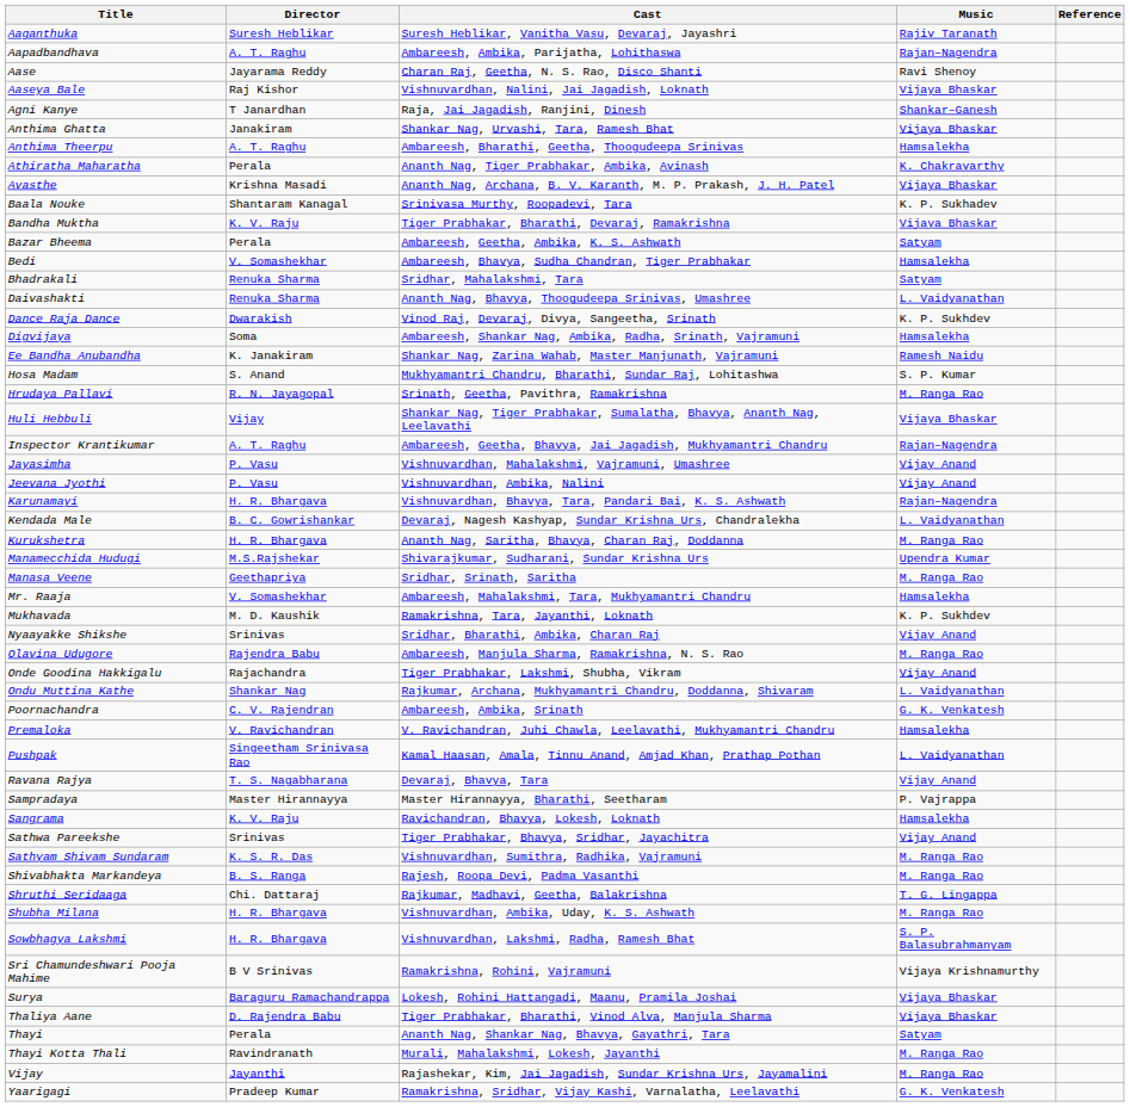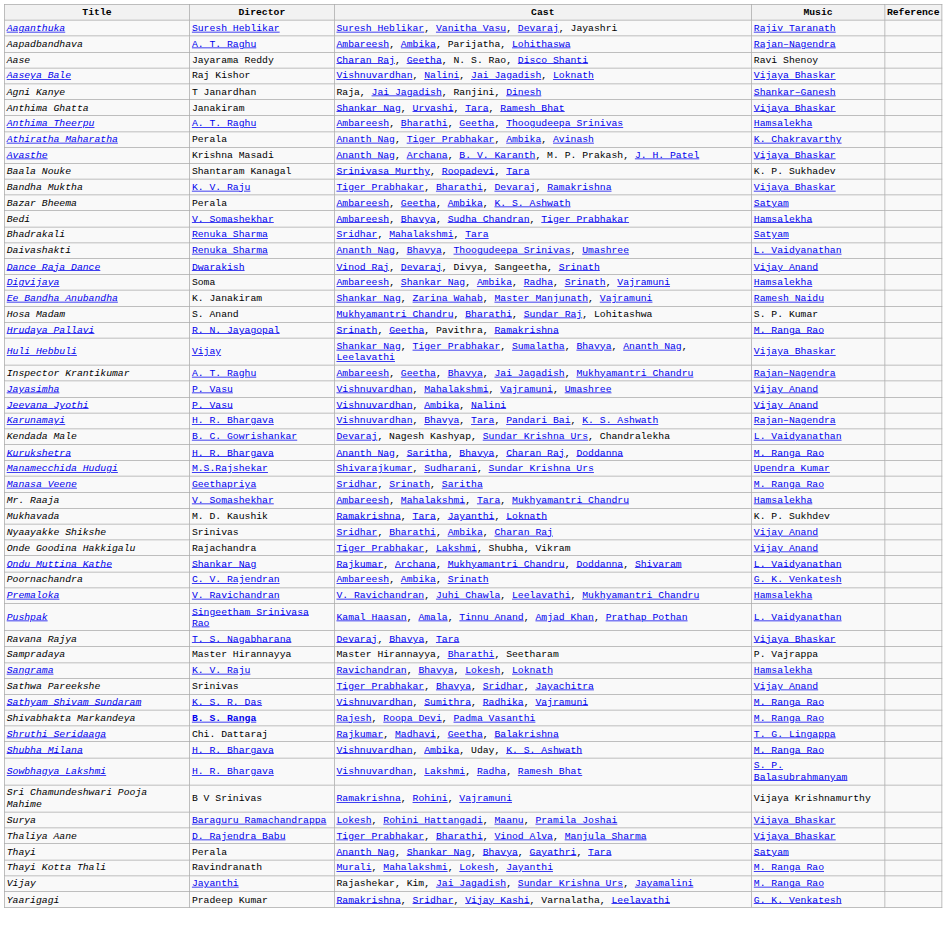 <table class="wikitable">
 <tr>
 <th>Title</th>
 <th>Director</th>
 <th>Cast</th>
 <th>Music</th>
 <th>Reference</th>
 </tr>
 <tr>
 <td><em><a href='#'>Aaganthuka</a></em></td>
 <td><a href='#'>Suresh Heblikar</a></td>
 <td><a href='#'>Suresh Heblikar</a>, <a href='#'>Vanitha Vasu</a>, <a href='#'>Devaraj</a>, Jayashri</td>
 <td><a href='#'>Rajiv Taranath</a></td>
 <td></td>
 </tr>
 <tr>
 <td><em>Aapadbandhava</em></td>
 <td><a href='#'>A. T. Raghu</a></td>
 <td><a href='#'>Ambareesh</a>, <a href='#'>Ambika</a>, Parijatha, <a href='#'>Lohithaswa</a></td>
 <td><a href='#'>Rajan–Nagendra</a></td>
 <td></td>
 </tr>
 <tr>
 <td><em>Aase</em></td>
 <td>Jayarama Reddy</td>
 <td><a href='#'>Charan Raj</a>, <a href='#'>Geetha</a>, N. S. Rao, <a href='#'>Disco Shanti</a></td>
 <td>Ravi Shenoy</td>
 <td></td>
 </tr>
 <tr>
 <td><em><a href='#'>Aaseya Bale</a></em></td>
 <td>Raj Kishor</td>
 <td><a href='#'>Vishnuvardhan</a>, <a href='#'>Nalini</a>, <a href='#'>Jai Jagadish</a>, <a href='#'>Loknath</a></td>
 <td><a href='#'>Vijaya Bhaskar</a></td>
 <td></td>
 </tr>
 <tr>
 <td><em>Agni Kanye</em></td>
 <td>T Janardhan</td>
 <td>Raja, <a href='#'>Jai Jagadish</a>, Ranjini, <a href='#'>Dinesh</a></td>
 <td><a href='#'>Shankar–Ganesh</a></td>
 <td></td>
 </tr>
 <tr>
 <td><em>Anthima Ghatta</em></td>
 <td>Janakiram</td>
 <td><a href='#'>Shankar Nag</a>, <a href='#'>Urvashi</a>, <a href='#'>Tara</a>, <a href='#'>Ramesh Bhat</a></td>
 <td><a href='#'>Vijaya Bhaskar</a></td>
 <td></td>
 </tr>
 <tr>
 <td><em><a href='#'>Anthima Theerpu</a></em></td>
 <td><a href='#'>A. T. Raghu</a></td>
 <td><a href='#'>Ambareesh</a>, <a href='#'>Bharathi</a>, <a href='#'>Geetha</a>, <a href='#'>Thoogudeepa Srinivas</a></td>
 <td><a href='#'>Hamsalekha</a></td>
 <td></td>
 </tr>
 <tr>
 <td><em><a href='#'>Athiratha Maharatha</a></em></td>
 <td>Perala</td>
 <td><a href='#'>Ananth Nag</a>, <a href='#'>Tiger Prabhakar</a>, <a href='#'>Ambika</a>, <a href='#'>Avinash</a></td>
 <td><a href='#'>K. Chakravarthy</a></td>
 <td></td>
 </tr>
 <tr>
 <td><em><a href='#'>Avasthe</a></em></td>
 <td>Krishna Masadi</td>
 <td><a href='#'>Ananth Nag</a>, <a href='#'>Archana</a>, <a href='#'>B. V. Karanth</a>, M. P. Prakash, <a href='#'>J. H. Patel</a></td>
 <td><a href='#'>Vijaya Bhaskar</a></td>
 <td></td>
 </tr>
 <tr>
 <td><em>Baala Nouke</em></td>
 <td>Shantaram Kanagal</td>
 <td><a href='#'>Srinivasa Murthy</a>, <a href='#'>Roopadevi</a>, <a href='#'>Tara</a></td>
 <td>K. P. Sukhadev</td>
 <td></td>
 </tr>
 <tr>
 <td><em>Bandha Muktha</em></td>
 <td><a href='#'>K. V. Raju</a></td>
 <td><a href='#'>Tiger Prabhakar</a>, <a href='#'>Bharathi</a>, <a href='#'>Devaraj</a>, <a href='#'>Ramakrishna</a></td>
 <td><a href='#'>Vijaya Bhaskar</a></td>
 <td></td>
 </tr>
 <tr>
 <td><em>Bazar Bheema</em></td>
 <td>Perala</td>
 <td><a href='#'>Ambareesh</a>, <a href='#'>Geetha</a>, <a href='#'>Ambika</a>, <a href='#'>K. S. Ashwath</a></td>
 <td><a href='#'>Satyam</a></td>
 <td></td>
 </tr>
 <tr>
 <td><em>Bedi</em></td>
 <td><a href='#'>V. Somashekhar</a></td>
 <td><a href='#'>Ambareesh</a>, <a href='#'>Bhavya</a>, <a href='#'>Sudha Chandran</a>, <a href='#'>Tiger Prabhakar</a></td>
 <td><a href='#'>Hamsalekha</a></td>
 <td></td>
 </tr>
 <tr>
 <td><em>Bhadrakali</em></td>
 <td><a href='#'>Renuka Sharma</a></td>
 <td><a href='#'>Sridhar</a>, <a href='#'>Mahalakshmi</a>, <a href='#'>Tara</a></td>
 <td><a href='#'>Satyam</a></td>
 <td></td>
 </tr>
 <tr>
 <td><em>Daivashakti</em></td>
 <td><a href='#'>Renuka Sharma</a></td>
 <td><a href='#'>Ananth Nag</a>, <a href='#'>Bhavya</a>, <a href='#'>Thoogudeepa Srinivas</a>, <a href='#'>Umashree</a></td>
 <td><a href='#'>L. Vaidyanathan</a></td>
 <td></td>
 </tr>
 <tr>
 <td><em><a href='#'>Dance Raja Dance</a></em></td>
 <td><a href='#'>Dwarakish</a></td>
 <td><a href='#'>Vinod Raj</a>, <a href='#'>Devaraj</a>, Divya, Sangeetha, <a href='#'>Srinath</a></td>
-<td>K. P. Sukhdev</td>
+<td><a href='#'>Vijay Anand</a></td>
 <td></td>
 </tr>
 <tr>
 <td><em><a href='#'>Digvijaya</a></em></td>
 <td>Soma</td>
 <td><a href='#'>Ambareesh</a>, <a href='#'>Shankar Nag</a>, <a href='#'>Ambika</a>, <a href='#'>Radha</a>, <a href='#'>Srinath</a>, <a href='#'>Vajramuni</a></td>
 <td><a href='#'>Hamsalekha</a></td>
 <td></td>
 </tr>
 <tr>
 <td><em><a href='#'>Ee Bandha Anubandha</a></em></td>
 <td>K. Janakiram</td>
 <td><a href='#'>Shankar Nag</a>, <a href='#'>Zarina Wahab</a>, <a href='#'>Master Manjunath</a>, <a href='#'>Vajramuni</a></td>
 <td><a href='#'>Ramesh Naidu</a></td>
 <td></td>
 </tr>
 <tr>
 <td><em>Hosa Madam</em></td>
 <td>S. Anand</td>
 <td><a href='#'>Mukhyamantri Chandru</a>, <a href='#'>Bharathi</a>, <a href='#'>Sundar Raj</a>, Lohitashwa</td>
 <td>S. P. Kumar</td>
 <td></td>
 </tr>
 <tr>
 <td><em><a href='#'>Hrudaya Pallavi</a></em></td>
 <td><a href='#'>R. N. Jayagopal</a></td>
 <td><a href='#'>Srinath</a>, <a href='#'>Geetha</a>, Pavithra, <a href='#'>Ramakrishna</a></td>
 <td><a href='#'>M. Ranga Rao</a></td>
 <td></td>
 </tr>
 <tr>
 <td><em><a href='#'>Huli Hebbuli</a></em></td>
 <td><a href='#'>Vijay</a></td>
 <td><a href='#'>Shankar Nag</a>, <a href='#'>Tiger Prabhakar</a>, <a href='#'>Sumalatha</a>, <a href='#'>Bhavya</a>, <a href='#'>Ananth Nag</a>, <a href='#'>Leelavathi</a></td>
 <td><a href='#'>Vijaya Bhaskar</a></td>
 <td></td>
 </tr>
 <tr>
 <td><em>Inspector Krantikumar</em></td>
 <td><a href='#'>A. T. Raghu</a></td>
 <td><a href='#'>Ambareesh</a>, <a href='#'>Geetha</a>, <a href='#'>Bhavya</a>, <a href='#'>Jai Jagadish</a>, <a href='#'>Mukhyamantri Chandru</a></td>
 <td><a href='#'>Rajan–Nagendra</a></td>
 <td></td>
 </tr>
 <tr>
 <td><em><a href='#'>Jayasimha</a></em></td>
 <td><a href='#'>P. Vasu</a></td>
 <td><a href='#'>Vishnuvardhan</a>, <a href='#'>Mahalakshmi</a>, <a href='#'>Vajramuni</a>, <a href='#'>Umashree</a></td>
 <td><a href='#'>Vijay Anand</a></td>
 <td></td>
 </tr>
 <tr>
 <td><em><a href='#'>Jeevana Jyothi</a></em></td>
 <td><a href='#'>P. Vasu</a></td>
 <td><a href='#'>Vishnuvardhan</a>, <a href='#'>Ambika</a>, <a href='#'>Nalini</a></td>
 <td><a href='#'>Vijay Anand</a></td>
 <td></td>
 </tr>
 <tr>
 <td><em><a href='#'>Karunamayi</a></em></td>
 <td><a href='#'>H. R. Bhargava</a></td>
 <td><a href='#'>Vishnuvardhan</a>, <a href='#'>Bhavya</a>, <a href='#'>Tara</a>, <a href='#'>Pandari Bai</a>, <a href='#'>K. S. Ashwath</a></td>
 <td><a href='#'>Rajan–Nagendra</a></td>
 <td></td>
 </tr>
 <tr>
 <td><em>Kendada Male</em></td>
 <td><a href='#'>B. C. Gowrishankar</a></td>
 <td><a href='#'>Devaraj</a>, Nagesh Kashyap, <a href='#'>Sundar Krishna Urs</a>, Chandralekha</td>
 <td><a href='#'>L. Vaidyanathan</a></td>
 <td></td>
 </tr>
 <tr>
 <td><em><a href='#'>Kurukshetra</a></em></td>
 <td><a href='#'>H. R. Bhargava</a></td>
 <td><a href='#'>Ananth Nag</a>, <a href='#'>Saritha</a>, <a href='#'>Bhavya</a>, <a href='#'>Charan Raj</a>, <a href='#'>Doddanna</a></td>
 <td><a href='#'>M. Ranga Rao</a></td>
 <td></td>
 </tr>
 <tr>
 <td><em><a href='#'>Manamecchida Hudugi</a></em></td>
 <td><a href='#'>M.S.Rajshekar</a></td>
 <td><a href='#'>Shivarajkumar</a>, <a href='#'>Sudharani</a>, <a href='#'>Sundar Krishna Urs</a></td>
 <td><a href='#'>Upendra Kumar</a></td>
 <td></td>
 </tr>
 <tr>
 <td><em><a href='#'>Manasa Veene</a></em></td>
 <td><a href='#'>Geethapriya</a></td>
 <td><a href='#'>Sridhar</a>, <a href='#'>Srinath</a>, <a href='#'>Saritha</a></td>
 <td><a href='#'>M. Ranga Rao</a></td>
 <td></td>
 </tr>
 <tr>
 <td><em>Mr. Raaja</em></td>
 <td><a href='#'>V. Somashekhar</a></td>
 <td><a href='#'>Ambareesh</a>, <a href='#'>Mahalakshmi</a>, <a href='#'>Tara</a>, <a href='#'>Mukhyamantri Chandru</a></td>
 <td><a href='#'>Hamsalekha</a></td>
 <td></td>
 </tr>
 <tr>
 <td><em>Mukhavada</em></td>
 <td>M. D. Kaushik</td>
 <td><a href='#'>Ramakrishna</a>, <a href='#'>Tara</a>, <a href='#'>Jayanthi</a>, <a href='#'>Loknath</a></td>
 <td>K. P. Sukhdev</td>
 <td></td>
 </tr>
 <tr>
 <td><em>Nyaayakke Shikshe</em></td>
 <td>Srinivas</td>
 <td><a href='#'>Sridhar</a>, <a href='#'>Bharathi</a>, <a href='#'>Ambika</a>, <a href='#'>Charan Raj</a></td>
 <td><a href='#'>Vijay Anand</a></td>
 <td></td>
 </tr>
 <tr>
-<td><em><a href='#'>Olavina Udugore</a></em></td>
-<td><a href='#'>Rajendra Babu</a></td>
-<td><a href='#'>Ambareesh</a>, <a href='#'>Manjula Sharma</a>, <a href='#'>Ramakrishna</a>, N. S. Rao</td>
-<td><a href='#'>M. Ranga Rao</a></td>
-<td></td>
-</tr>
-<tr>
 <td><em>Onde Goodina Hakkigalu</em></td>
 <td>Rajachandra</td>
 <td><a href='#'>Tiger Prabhakar</a>, <a href='#'>Lakshmi</a>, Shubha, Vikram</td>
 <td><a href='#'>Vijay Anand</a></td>
 <td></td>
 </tr>
 <tr>
 <td><em><a href='#'>Ondu Muttina Kathe</a></em></td>
 <td><a href='#'>Shankar Nag</a></td>
 <td><a href='#'>Rajkumar</a>, <a href='#'>Archana</a>, <a href='#'>Mukhyamantri Chandru</a>, <a href='#'>Doddanna</a>, <a href='#'>Shivaram</a></td>
 <td><a href='#'>L. Vaidyanathan</a></td>
 <td></td>
 </tr>
 <tr>
 <td><em>Poornachandra</em></td>
 <td><a href='#'>C. V. Rajendran</a></td>
 <td><a href='#'>Ambareesh</a>, <a href='#'>Ambika</a>, <a href='#'>Srinath</a></td>
 <td><a href='#'>G. K. Venkatesh</a></td>
 <td></td>
 </tr>
 <tr>
 <td><em><a href='#'>Premaloka</a></em></td>
 <td><a href='#'>V. Ravichandran</a></td>
 <td><a href='#'>V. Ravichandran</a>, <a href='#'>Juhi Chawla</a>, <a href='#'>Leelavathi</a>, <a href='#'>Mukhyamantri Chandru</a></td>
 <td><a href='#'>Hamsalekha</a></td>
 <td></td>
 </tr>
 <tr>
 <td><em><a href='#'>Pushpak</a></em></td>
 <td><a href='#'>Singeetham Srinivasa Rao</a></td>
 <td><a href='#'>Kamal Haasan</a>, <a href='#'>Amala</a>, <a href='#'>Tinnu Anand</a>, <a href='#'>Amjad Khan</a>, <a href='#'>Prathap Pothan</a></td>
 <td><a href='#'>L. Vaidyanathan</a></td>
 <td></td>
 </tr>
 <tr>
 <td><em>Ravana Rajya</em></td>
 <td><a href='#'>T. S. Nagabharana</a></td>
 <td><a href='#'>Devaraj</a>, <a href='#'>Bhavya</a>, <a href='#'>Tara</a></td>
-<td><a href='#'>Vijay Anand</a></td>
+<td><a href='#'>Vijaya Bhaskar</a></td>
 <td></td>
 </tr>
 <tr>
 <td><em>Sampradaya</em></td>
 <td>Master Hirannayya</td>
 <td>Master Hirannayya, <a href='#'>Bharathi</a>, Seetharam</td>
 <td>P. Vajrappa</td>
 <td></td>
 </tr>
 <tr>
 <td><em><a href='#'>Sangrama</a></em></td>
 <td><a href='#'>K. V. Raju</a></td>
 <td><a href='#'>Ravichandran</a>, <a href='#'>Bhavya</a>, <a href='#'>Lokesh</a>, <a href='#'>Loknath</a></td>
 <td><a href='#'>Hamsalekha</a></td>
 <td></td>
 </tr>
 <tr>
 <td><em>Sathwa Pareekshe</em></td>
 <td>Srinivas</td>
 <td><a href='#'>Tiger Prabhakar</a>, <a href='#'>Bhavya</a>, <a href='#'>Sridhar</a>, <a href='#'>Jayachitra</a></td>
 <td><a href='#'>Vijay Anand</a></td>
 <td></td>
 </tr>
 <tr>
 <td><em><a href='#'>Sathyam Shivam Sundaram</a></em></td>
 <td><a href='#'>K. S. R. Das</a></td>
 <td><a href='#'>Vishnuvardhan</a>, <a href='#'>Sumithra</a>, <a href='#'>Radhika</a>, <a href='#'>Vajramuni</a></td>
 <td><a href='#'>M. Ranga Rao</a></td>
 <td></td>
 </tr>
 <tr>
 <td><em>Shivabhakta Markandeya</em></td>
-<td><a href='#'>B. S. Ranga</a></td>
+<td><strong><a href='#'>B. S. Ranga</a></strong></td>
 <td><a href='#'>Rajesh</a>, <a href='#'>Roopa Devi</a>, <a href='#'>Padma Vasanthi</a></td>
 <td><a href='#'>M. Ranga Rao</a></td>
 <td></td>
 </tr>
 <tr>
 <td><em><a href='#'>Shruthi Seridaaga</a></em></td>
 <td>Chi. Dattaraj</td>
 <td><a href='#'>Rajkumar</a>, <a href='#'>Madhavi</a>, <a href='#'>Geetha</a>, <a href='#'>Balakrishna</a></td>
 <td><a href='#'>T. G. Lingappa</a></td>
 <td></td>
 </tr>
 <tr>
 <td><em><a href='#'>Shubha Milana</a></em></td>
 <td><a href='#'>H. R. Bhargava</a></td>
 <td><a href='#'>Vishnuvardhan</a>, <a href='#'>Ambika</a>, Uday, <a href='#'>K. S. Ashwath</a></td>
 <td><a href='#'>M. Ranga Rao</a></td>
 <td></td>
 </tr>
 <tr>
 <td><em><a href='#'>Sowbhagya Lakshmi</a></em></td>
 <td><a href='#'>H. R. Bhargava</a></td>
 <td><a href='#'>Vishnuvardhan</a>, <a href='#'>Lakshmi</a>, <a href='#'>Radha</a>, <a href='#'>Ramesh Bhat</a></td>
 <td><a href='#'>S. P. Balasubrahmanyam</a></td>
 <td></td>
 </tr>
 <tr>
 <td><em>Sri Chamundeshwari Pooja Mahime</em></td>
 <td>B V Srinivas</td>
 <td><a href='#'>Ramakrishna</a>, <a href='#'>Rohini</a>, <a href='#'>Vajramuni</a></td>
 <td>Vijaya Krishnamurthy</td>
 <td></td>
 </tr>
 <tr>
 <td><em>Surya</em></td>
 <td><a href='#'>Baraguru Ramachandrappa</a></td>
 <td><a href='#'>Lokesh</a>, <a href='#'>Rohini Hattangadi</a>, <a href='#'>Maanu</a>, <a href='#'>Pramila Joshai</a></td>
 <td><a href='#'>Vijaya Bhaskar</a></td>
 <td></td>
 </tr>
 <tr>
 <td><em>Thaliya Aane</em></td>
 <td><a href='#'>D. Rajendra Babu</a></td>
 <td><a href='#'>Tiger Prabhakar</a>, <a href='#'>Bharathi</a>, <a href='#'>Vinod Alva</a>, <a href='#'>Manjula Sharma</a></td>
 <td><a href='#'>Vijaya Bhaskar</a></td>
 <td></td>
 </tr>
 <tr>
 <td><em>Thayi</em></td>
 <td>Perala</td>
 <td><a href='#'>Ananth Nag</a>, <a href='#'>Shankar Nag</a>, <a href='#'>Bhavya</a>, <a href='#'>Gayathri</a>, <a href='#'>Tara</a></td>
 <td><a href='#'>Satyam</a></td>
 <td></td>
 </tr>
 <tr>
 <td><em>Thayi Kotta Thali</em></td>
 <td>Ravindranath</td>
 <td><a href='#'>Murali</a>, <a href='#'>Mahalakshmi</a>, <a href='#'>Lokesh</a>, <a href='#'>Jayanthi</a></td>
 <td><a href='#'>M. Ranga Rao</a></td>
 <td></td>
 </tr>
 <tr>
 <td><em>Vijay</em></td>
 <td><a href='#'>Jayanthi</a></td>
 <td>Rajashekar, Kim, <a href='#'>Jai Jagadish</a>, <a href='#'>Sundar Krishna Urs</a>, <a href='#'>Jayamalini</a></td>
 <td><a href='#'>M. Ranga Rao</a></td>
 <td></td>
 </tr>
 <tr>
 <td><em>Yaarigagi</em></td>
 <td>Pradeep Kumar</td>
 <td><a href='#'>Ramakrishna</a>, <a href='#'>Sridhar</a>, <a href='#'>Vijay Kashi</a>, Varnalatha, <a href='#'>Leelavathi</a></td>
 <td><a href='#'>G. K. Venkatesh</a></td>
 <td></td>
 </tr>
 </table>
